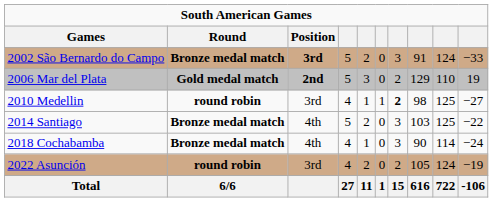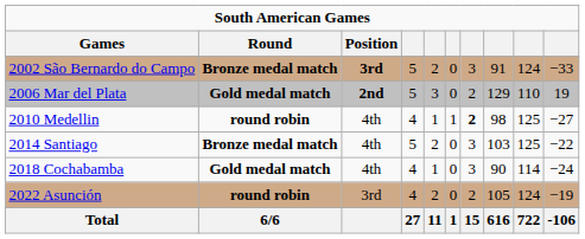 <table class="wikitable" style="text-align:center; font-size:90%;">
 <tr>
 <td colspan=10><strong>South American Games</strong></td>
 </tr>
 <tr>
 <th>Games</th>
 <th>Round</th>
 <th>Position</th>
 <th></th>
 <th></th>
 <th></th>
 <th></th>
 <th></th>
 <th></th>
 <th></th>
 </tr>
 <tr style="background:#cfaa88;">
 <td align=left> <a href='#'>2002 São Bernardo do Campo</a></td>
 <td><strong>Bronze medal match</strong></td>
 <td><strong>3rd</strong></td>
 <td>5</td>
 <td>2</td>
 <td>0</td>
 <td>3</td>
 <td>91</td>
 <td>124</td>
 <td>−33</td>
 </tr>
 <tr style="background:silver;">
 <td align=left> <a href='#'>2006 Mar del Plata</a></td>
 <td><strong>Gold medal match</strong></td>
 <td><strong>2nd</strong></td>
 <td>5</td>
 <td>3</td>
 <td>0</td>
 <td>2</td>
 <td>129</td>
 <td>110</td>
 <td>19</td>
 </tr>
 <tr>
 <td align=left> <a href='#'>2010 Medellin</a></td>
 <td><strong>round robin</strong></td>
-<td>3rd</td>
+<td>4th</td>
 <td>4</td>
 <td>1</td>
 <td>1</td>
 <td><strong>2</strong></td>
 <td>98</td>
 <td>125</td>
 <td>−27</td>
 </tr>
 <tr>
 <td align=left> <a href='#'>2014 Santiago</a></td>
 <td><strong>Bronze medal match</strong></td>
 <td>4th</td>
 <td>5</td>
 <td>2</td>
 <td>0</td>
 <td>3</td>
 <td>103</td>
 <td>125</td>
 <td>−22</td>
 </tr>
 <tr>
 <td align=left> <a href='#'>2018 Cochabamba</a></td>
-<td><strong>Bronze medal match</strong></td>
+<td><strong>Gold medal match</strong></td>
 <td>4th</td>
 <td>4</td>
 <td>1</td>
 <td>0</td>
 <td>3</td>
 <td>90</td>
 <td>114</td>
 <td>−24</td>
 </tr>
 <tr style="background:#cfaa88;">
 <td align=left> <a href='#'>2022 Asunción</a></td>
 <td><strong>round robin</strong></td>
 <td>3rd</td>
 <td>4</td>
 <td>2</td>
 <td>0</td>
 <td>2</td>
 <td>105</td>
 <td>124</td>
 <td>−19</td>
 </tr>
 <tr>
 <th>Total</th>
 <th>6/6</th>
 <th></th>
 <th>27</th>
 <th>11</th>
 <th>1</th>
 <th>15</th>
 <th>616</th>
 <th>722</th>
 <th>-106</th>
 </tr>
 </table>
